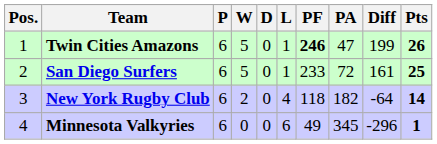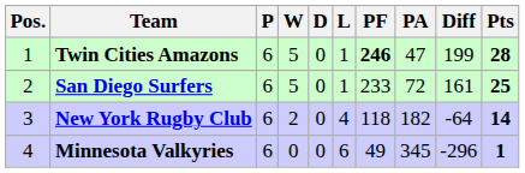 <table class="wikitable" style="text-align: center;">
 <tr>
 <th>Pos.</th>
 <th>Team</th>
 <th>P</th>
 <th>W</th>
 <th>D</th>
 <th>L</th>
 <th>PF</th>
 <th>PA</th>
 <th>Diff</th>
 <th>Pts</th>
 </tr>
 <tr bgcolor="ccffcc">
 <td>1</td>
 <td align="left"><strong>Twin Cities Amazons</strong></td>
 <td>6</td>
 <td>5</td>
 <td>0</td>
 <td>1</td>
 <td><strong>246</strong></td>
 <td>47</td>
 <td>199</td>
-<td><strong>26</strong></td>
+<td><strong>28</strong></td>
 </tr>
 <tr bgcolor="ccffcc">
 <td>2</td>
 <td align="left"><strong><a href='#'>San Diego Surfers</a></strong></td>
 <td>6</td>
 <td>5</td>
 <td>0</td>
 <td>1</td>
 <td>233</td>
 <td>72</td>
 <td>161</td>
 <td><strong>25</strong></td>
 </tr>
 <tr bgcolor="ccccff">
 <td>3</td>
 <td align="left"><strong><a href='#'>New York Rugby Club</a></strong></td>
 <td>6</td>
 <td>2</td>
 <td>0</td>
 <td>4</td>
 <td>118</td>
 <td>182</td>
 <td>-64</td>
 <td><strong>14</strong></td>
 </tr>
 <tr bgcolor="ccccff">
 <td>4</td>
 <td align="left"><strong>Minnesota Valkyries</strong></td>
 <td>6</td>
 <td>0</td>
 <td>0</td>
 <td>6</td>
 <td>49</td>
 <td>345</td>
 <td>-296</td>
 <td><strong>1</strong></td>
 </tr>
 </table>
